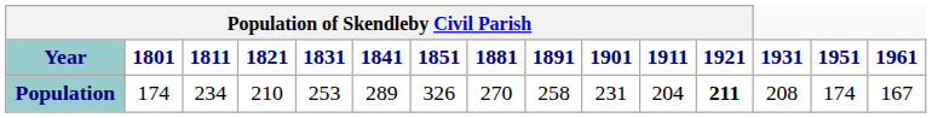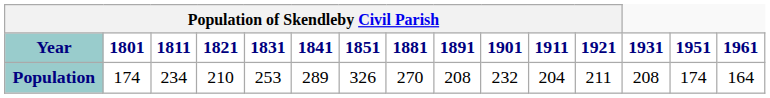 <table class="wikitable" style="font-size:90%; width:70%; border:0; text-align:center; line-height:120%;">
 <tr>
 <th colspan="12" style="text-align:center;font-size:90%;">Population of Skendleby <a href='#'>Civil Parish</a></th>
 </tr>
 <tr>
 <th style="background:#9cc; color:navy; height:17px;">Year</th>
 <th style="background:#fff; color:navy;">1801</th>
 <th style="background:#fff; color:navy;">1811</th>
 <th style="background:#fff; color:navy;">1821</th>
 <th style="background:#fff; color:navy;">1831</th>
 <th style="background:#fff; color:navy;">1841</th>
 <th style="background:#fff; color:navy;">1851</th>
 <th style="background:#fff; color:navy;">1881</th>
 <th style="background:#fff; color:navy;">1891</th>
 <th style="background:#fff; color:navy;">1901</th>
 <th style="background:#fff; color:navy;">1911</th>
 <th style="background:#fff; color:navy;">1921</th>
 <th style="background:#fff; color:navy;">1931</th>
 <th style="background:#fff; color:navy;">1951</th>
 <th style="background:#fff; color:navy;">1961</th>
 </tr>
 <tr style="text-align:center;">
 <th style="background:#9cc; color:navy; height:17px;">Population</th>
 <td style="background:#fff; color:black;">174</td>
 <td style="background:#fff; color:black;">234</td>
 <td style="background:#fff; color:black;">210</td>
 <td style="background:#fff; color:black;">253</td>
 <td style="background:#fff; color:black;">289</td>
 <td style="background:#fff; color:black;">326</td>
 <td style="background:#fff; color:black;">270</td>
-<td style="background:#fff; color:black;">258</td>
-<td style="background:#fff; color:black;">231</td>
+<td style="background:#fff; color:black;">208</td>
+<td style="background:#fff; color:black;">232</td>
 <td style="background:#fff; color:black;">204</td>
-<td style="background:#fff; color:black;"><strong>211</strong></td>
+<td style="background:#fff; color:black;">211</td>
 <td style="background:#fff; color:black;">208</td>
 <td style="background:#fff; color:black;">174</td>
-<td style="background:#fff; color:black;">167</td>
+<td style="background:#fff; color:black;">164</td>
 </tr>
 </table>
